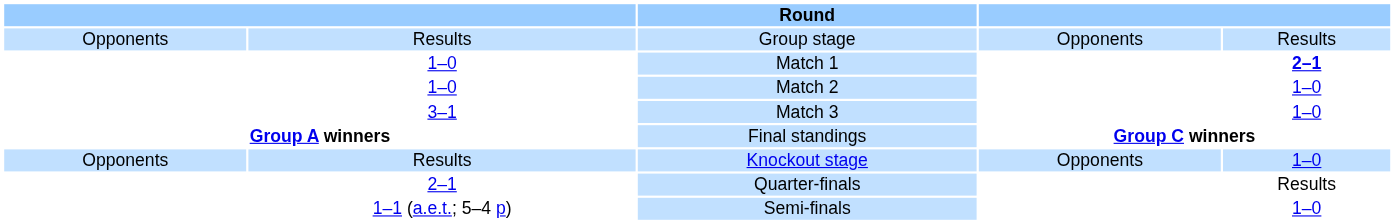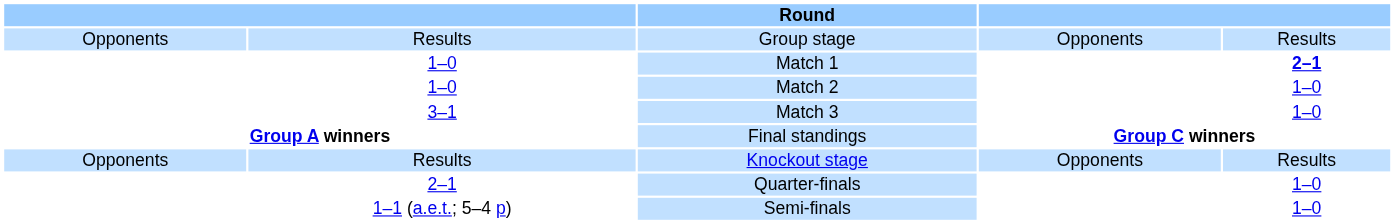 <table style="width:100%;text-align:center">
 <tr style="vertical-align:top;background:#9cf">
 <th colspan=2 style="width:1*"></th>
 <th>Round</th>
 <th colspan=2 style="width:1*"></th>
 </tr>
 <tr style="vertical-align:top;background:#c1e0ff">
 <td>Opponents</td>
 <td>Results</td>
 <td>Group stage</td>
 <td>Opponents</td>
 <td>Results</td>
 </tr>
 <tr>
 <td></td>
 <td><a href='#'>1–0</a></td>
 <td style="background:#c1e0ff">Match 1</td>
 <td></td>
 <td><strong><a href='#'>2–1</a></strong></td>
 </tr>
 <tr>
 <td></td>
 <td><a href='#'>1–0</a></td>
 <td style="background:#c1e0ff">Match 2</td>
 <td></td>
 <td><a href='#'>1–0</a></td>
 </tr>
 <tr>
 <td></td>
 <td><a href='#'>3–1</a></td>
 <td style="background:#c1e0ff">Match 3</td>
 <td></td>
 <td><a href='#'>1–0</a></td>
 </tr>
 <tr>
 <td colspan="2" style="text-align:center"><strong><a href='#'>Group A</a> winners</strong><br><div></div></td>
 <td style="background:#c1e0ff">Final standings</td>
 <td colspan="2" style="text-align:center"><strong><a href='#'>Group C</a> winners</strong><br><div></div></td>
 </tr>
 <tr style="vertical-align:top;background:#c1e0ff">
 <td>Opponents</td>
 <td>Results</td>
 <td><a href='#'>Knockout stage</a></td>
 <td>Opponents</td>
-<td><a href='#'>1–0</a></td>
+<td>Results</td>
 </tr>
 <tr>
 <td></td>
 <td><a href='#'>2–1</a></td>
 <td style="background:#c1e0ff">Quarter-finals</td>
 <td></td>
-<td>Results</td>
+<td><a href='#'>1–0</a></td>
 </tr>
 <tr>
 <td></td>
 <td><a href='#'>1–1</a> (<a href='#'>a.e.t.</a>; 5–4 <a href='#'>p</a>)</td>
 <td style="background:#c1e0ff">Semi-finals</td>
 <td></td>
 <td><a href='#'>1–0</a></td>
 </tr>
 </table>
